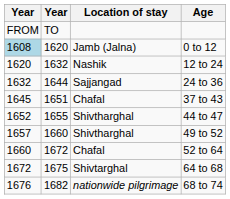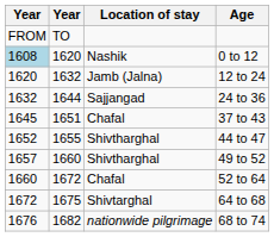 <table class="wikitable">
 <tr>
 <th>Year</th>
 <th>Year</th>
 <th>Location of stay</th>
 <th>Age</th>
 </tr>
 <tr>
 <td>FROM</td>
 <td>TO</td>
 <td></td>
 <td></td>
 </tr>
 <tr>
 <td style="background: lightblue;">1608</td>
 <td>1620</td>
-<td>Jamb (Jalna)</td>
+<td>Nashik</td>
 <td>0 to 12</td>
 </tr>
 <tr>
 <td>1620</td>
 <td>1632</td>
-<td>Nashik</td>
+<td>Jamb (Jalna)</td>
 <td>12 to 24</td>
 </tr>
 <tr>
 <td>1632</td>
 <td>1644</td>
 <td>Sajjangad</td>
 <td>24 to 36</td>
 </tr>
 <tr>
 <td>1645</td>
 <td>1651</td>
 <td>Chafal</td>
 <td>37 to 43</td>
 </tr>
 <tr>
 <td>1652</td>
 <td>1655</td>
 <td>Shivtharghal</td>
 <td>44 to 47</td>
 </tr>
 <tr>
 <td>1657</td>
 <td>1660</td>
 <td>Shivtharghal</td>
 <td>49 to 52</td>
 </tr>
 <tr>
 <td>1660</td>
 <td>1672</td>
 <td>Chafal</td>
 <td>52 to 64</td>
 </tr>
 <tr>
 <td>1672</td>
 <td>1675</td>
 <td>Shivtarghal</td>
 <td>64 to 68</td>
 </tr>
 <tr>
 <td>1676</td>
 <td>1682</td>
 <td><em>nationwide pilgrimage</em></td>
 <td>68 to 74</td>
 </tr>
 </table>
